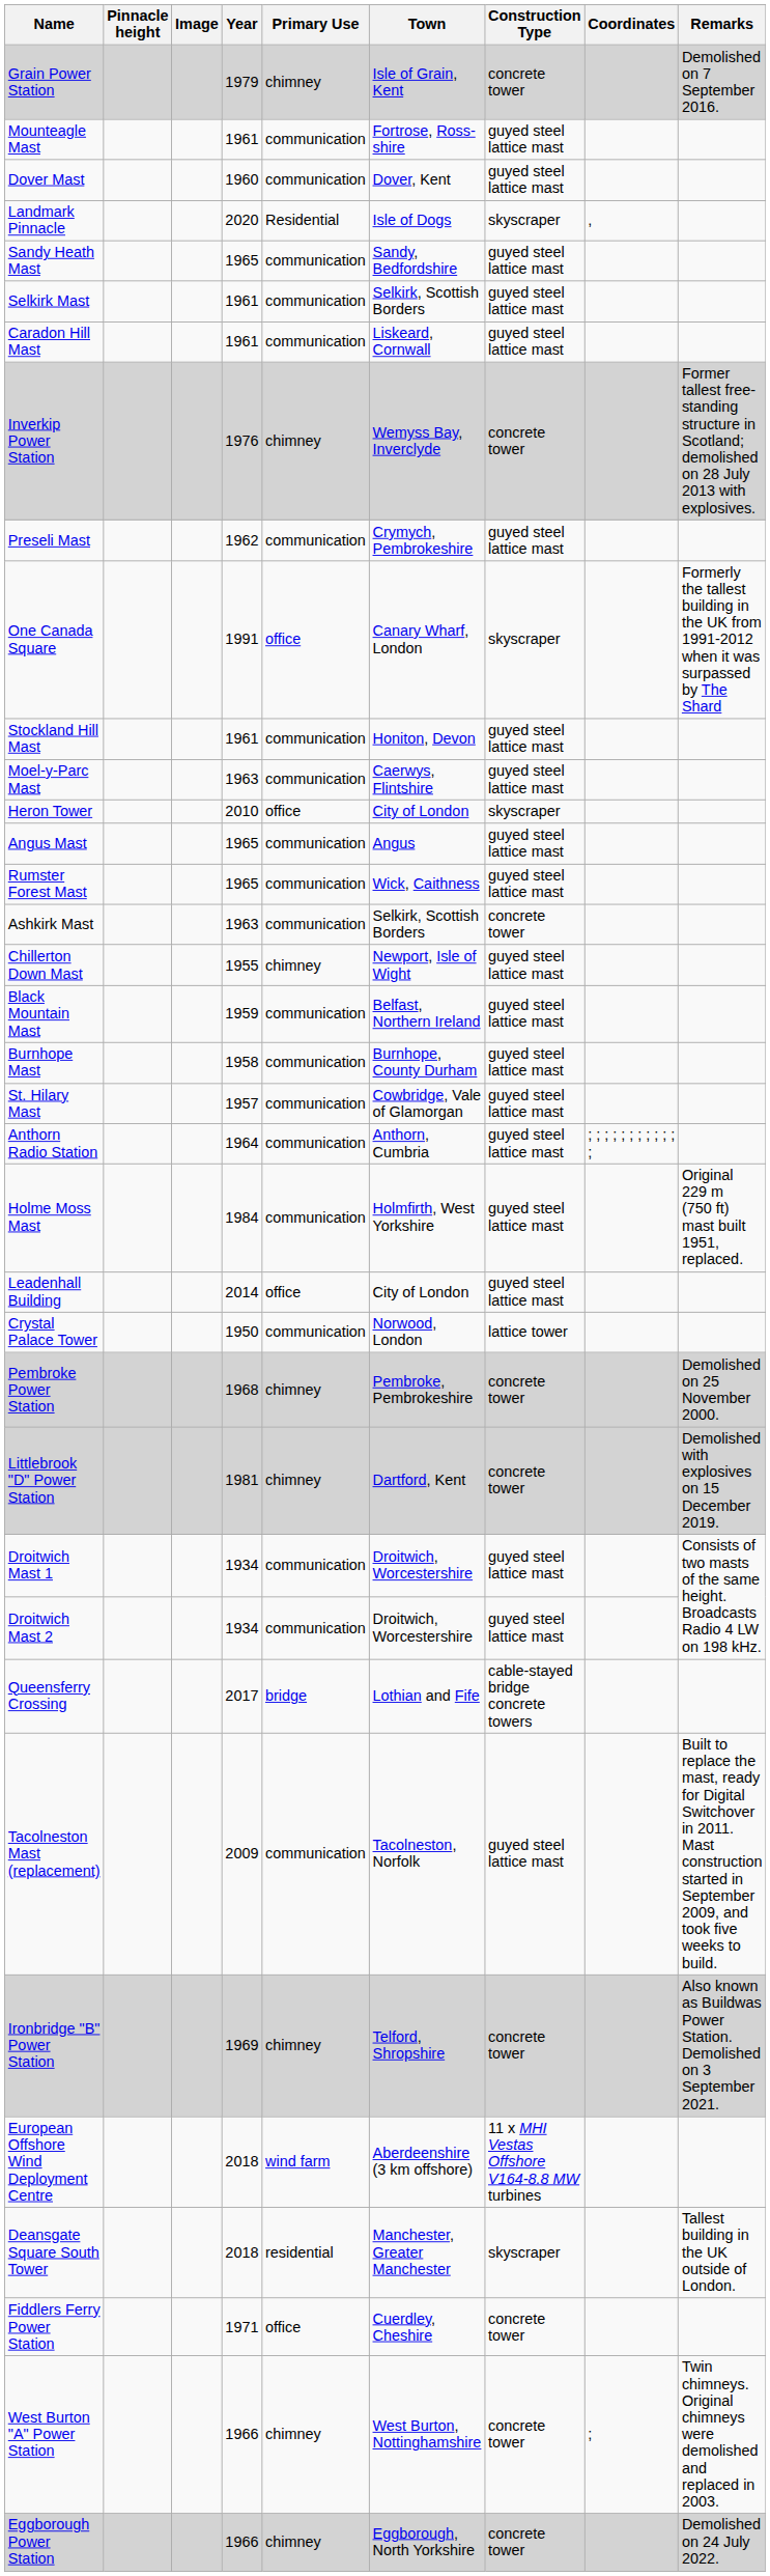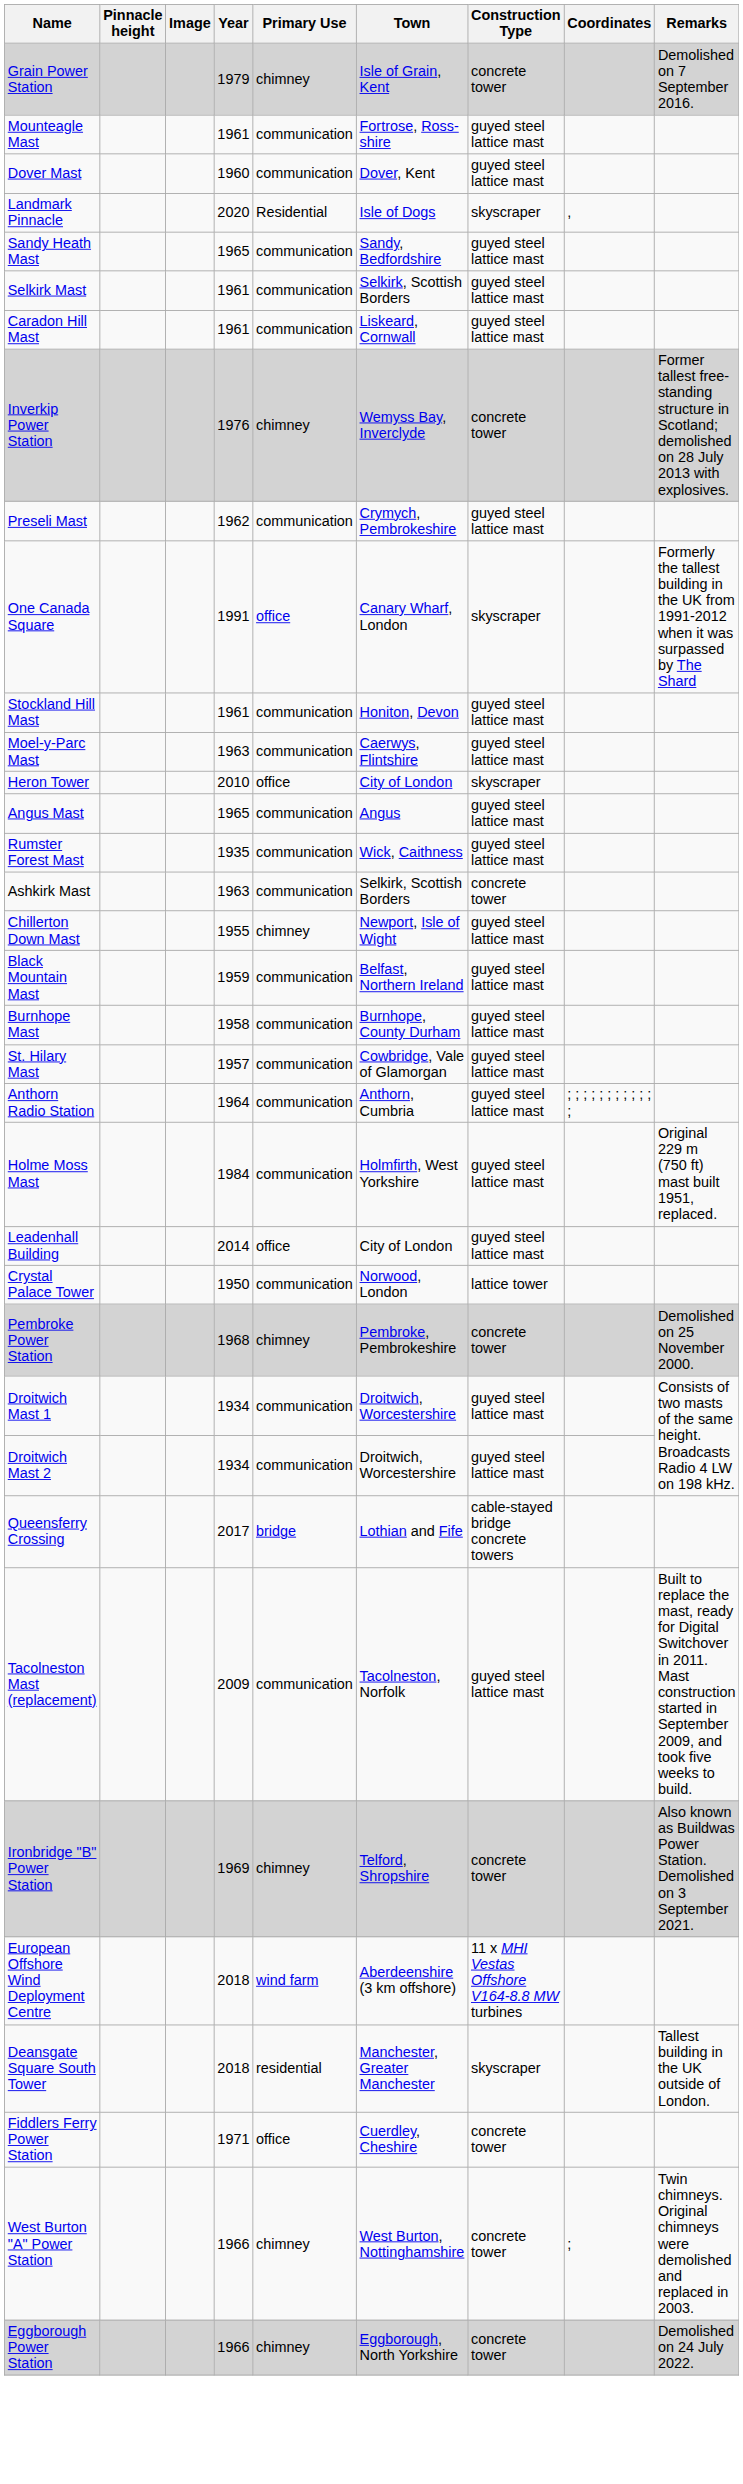 <table class="wikitable sortable">
 <tr>
 <th>Name</th>
 <th>Pinnacle height</th>
 <th>Image</th>
 <th>Year</th>
 <th>Primary Use</th>
 <th>Town</th>
 <th>Construction Type</th>
 <th>Coordinates</th>
 <th>Remarks</th>
 </tr>
 <tr bgcolor=#D3D3D3>
 <td><a href='#'>Grain Power Station</a></td>
 <td></td>
 <td></td>
 <td>1979</td>
 <td>chimney</td>
 <td><a href='#'>Isle of Grain</a>, <a href='#'>Kent</a></td>
 <td>concrete tower</td>
 <td></td>
 <td>Demolished on 7 September 2016.</td>
 </tr>
 <tr>
 <td><a href='#'>Mounteagle Mast</a></td>
 <td nowrap></td>
 <td></td>
 <td>1961</td>
 <td>communication</td>
 <td><a href='#'>Fortrose</a>, <a href='#'>Ross-shire</a></td>
 <td>guyed steel lattice mast</td>
 <td></td>
 <td></td>
 </tr>
 <tr>
 <td><a href='#'>Dover Mast</a></td>
 <td></td>
 <td></td>
 <td>1960</td>
 <td>communication</td>
 <td><a href='#'>Dover</a>, Kent</td>
 <td>guyed steel lattice mast</td>
 <td></td>
 <td></td>
 </tr>
 <tr>
 <td><a href='#'>Landmark Pinnacle</a></td>
 <td></td>
 <td></td>
 <td>2020</td>
 <td>Residential</td>
 <td><a href='#'>Isle of Dogs</a></td>
 <td>skyscraper</td>
 <td>,<br></td>
 <td></td>
 </tr>
 <tr>
 <td><a href='#'>Sandy Heath Mast</a></td>
 <td></td>
 <td></td>
 <td>1965</td>
 <td>communication</td>
 <td><a href='#'>Sandy</a>, <a href='#'>Bedfordshire</a></td>
 <td>guyed steel lattice mast</td>
 <td></td>
 <td></td>
 </tr>
 <tr>
 <td><a href='#'>Selkirk Mast</a></td>
 <td></td>
 <td></td>
 <td>1961</td>
 <td>communication</td>
 <td><a href='#'>Selkirk</a>, Scottish Borders</td>
 <td>guyed steel lattice mast</td>
 <td></td>
 <td></td>
 </tr>
 <tr>
 <td><a href='#'>Caradon Hill Mast</a></td>
 <td></td>
 <td></td>
 <td>1961</td>
 <td>communication</td>
 <td><a href='#'>Liskeard</a>, <a href='#'>Cornwall</a></td>
 <td>guyed steel lattice mast</td>
 <td></td>
 <td></td>
 </tr>
 <tr bgcolor=#D3D3D3>
 <td><a href='#'>Inverkip Power Station</a></td>
 <td></td>
 <td></td>
 <td>1976</td>
 <td>chimney</td>
 <td><a href='#'>Wemyss Bay</a>, <a href='#'>Inverclyde</a></td>
 <td>concrete tower</td>
 <td></td>
 <td>Former tallest free-standing structure in Scotland; demolished on 28 July 2013 with explosives.</td>
 </tr>
 <tr>
 <td><a href='#'>Preseli Mast</a></td>
 <td></td>
 <td></td>
 <td>1962</td>
 <td>communication</td>
 <td><a href='#'>Crymych</a>, <a href='#'>Pembrokeshire</a></td>
 <td>guyed steel lattice mast</td>
 <td></td>
 <td></td>
 </tr>
 <tr>
 <td><a href='#'>One Canada Square</a></td>
 <td></td>
 <td></td>
 <td>1991</td>
 <td><a href='#'>office</a></td>
 <td><a href='#'>Canary Wharf</a>, London</td>
 <td>skyscraper</td>
 <td></td>
 <td>Formerly the tallest building in the UK from 1991-2012 when it was surpassed by <a href='#'>The Shard</a></td>
 </tr>
 <tr>
 <td><a href='#'>Stockland Hill Mast</a></td>
 <td></td>
 <td></td>
 <td>1961</td>
 <td>communication</td>
 <td><a href='#'>Honiton</a>, <a href='#'>Devon</a></td>
 <td>guyed steel lattice mast</td>
 <td></td>
 <td></td>
 </tr>
 <tr>
 <td><a href='#'>Moel-y-Parc Mast</a></td>
 <td></td>
 <td></td>
 <td>1963</td>
 <td>communication</td>
 <td><a href='#'>Caerwys</a>, <a href='#'>Flintshire</a></td>
 <td>guyed steel lattice mast</td>
 <td></td>
 <td></td>
 </tr>
 <tr>
 <td><a href='#'>Heron Tower</a></td>
 <td></td>
 <td></td>
 <td>2010</td>
 <td>office</td>
 <td><a href='#'>City of London</a></td>
 <td>skyscraper</td>
 <td></td>
 <td></td>
 </tr>
 <tr>
 <td><a href='#'>Angus Mast</a></td>
 <td></td>
 <td></td>
 <td>1965</td>
 <td>communication</td>
 <td><a href='#'>Angus</a></td>
 <td>guyed steel lattice mast</td>
 <td></td>
 <td></td>
 </tr>
 <tr>
 <td><a href='#'>Rumster Forest Mast</a></td>
 <td></td>
 <td></td>
-<td>1965</td>
+<td>1935</td>
 <td>communication</td>
 <td><a href='#'>Wick</a>, <a href='#'>Caithness</a></td>
 <td>guyed steel lattice mast</td>
 <td></td>
 <td></td>
 </tr>
 <tr>
 <td>Ashkirk Mast</td>
 <td></td>
 <td></td>
 <td>1963</td>
 <td>communication</td>
 <td>Selkirk, Scottish Borders</td>
 <td>concrete tower</td>
 <td></td>
 <td></td>
 </tr>
 <tr>
 <td><a href='#'>Chillerton Down Mast</a></td>
 <td></td>
 <td></td>
 <td>1955</td>
 <td>chimney</td>
 <td><a href='#'>Newport</a>, <a href='#'>Isle of Wight</a></td>
 <td>guyed steel lattice mast</td>
 <td></td>
 <td></td>
 </tr>
 <tr>
 <td><a href='#'>Black Mountain Mast</a></td>
 <td></td>
 <td></td>
 <td>1959</td>
 <td>communication</td>
 <td><a href='#'>Belfast</a>, <a href='#'>Northern Ireland</a></td>
 <td>guyed steel lattice mast</td>
 <td></td>
 <td></td>
 </tr>
 <tr>
 <td><a href='#'>Burnhope Mast</a></td>
 <td></td>
 <td></td>
 <td>1958</td>
 <td>communication</td>
 <td><a href='#'>Burnhope</a>, <a href='#'>County Durham</a></td>
 <td>guyed steel lattice mast</td>
 <td></td>
 <td></td>
 </tr>
 <tr>
 <td><a href='#'>St. Hilary Mast</a></td>
 <td></td>
 <td></td>
 <td>1957</td>
 <td>communication</td>
 <td><a href='#'>Cowbridge</a>, Vale of Glamorgan</td>
 <td>guyed steel lattice mast</td>
 <td></td>
 <td></td>
 </tr>
 <tr>
 <td><a href='#'>Anthorn Radio Station</a></td>
 <td></td>
 <td></td>
 <td>1964</td>
 <td>communication</td>
 <td><a href='#'>Anthorn</a>, Cumbria</td>
 <td>guyed steel lattice mast</td>
 <td> ;  ;  ;  ;  ;  ;  ;  ;  ;  ;  ;  ; </td>
 <td></td>
 </tr>
 <tr>
 <td><a href='#'>Holme Moss Mast</a></td>
 <td></td>
 <td></td>
 <td>1984</td>
 <td>communication</td>
 <td><a href='#'>Holmfirth</a>, West Yorkshire</td>
 <td>guyed steel lattice mast</td>
 <td></td>
 <td>Original 229 m (750 ft) mast built 1951, replaced.</td>
 </tr>
 <tr>
 <td><a href='#'>Leadenhall Building</a></td>
 <td></td>
 <td></td>
 <td>2014</td>
 <td>office</td>
 <td>City of London</td>
 <td>guyed steel lattice mast</td>
 <td></td>
 <td></td>
 </tr>
 <tr>
 <td><a href='#'>Crystal Palace Tower</a></td>
 <td></td>
 <td></td>
 <td>1950</td>
 <td>communication</td>
 <td><a href='#'>Norwood</a>, London</td>
 <td>lattice tower</td>
 <td></td>
 <td></td>
 </tr>
 <tr bgcolor=#D3D3D3>
 <td><a href='#'>Pembroke Power Station</a></td>
 <td></td>
 <td></td>
 <td>1968</td>
 <td>chimney</td>
 <td><a href='#'>Pembroke</a>, Pembrokeshire</td>
 <td>concrete tower</td>
 <td></td>
 <td>Demolished on 25 November 2000.</td>
 </tr>
-<tr bgcolor=#D3D3D3>
-<td><a href='#'>Littlebrook "D" Power Station</a></td>
-<td></td>
-<td></td>
-<td>1981</td>
-<td>chimney</td>
-<td><a href='#'>Dartford</a>, Kent</td>
-<td>concrete tower</td>
-<td></td>
-<td>Demolished with explosives on 15 December 2019.</td>
-</tr>
 <tr>
 <td><a href='#'>Droitwich Mast 1</a></td>
 <td></td>
 <td></td>
 <td>1934</td>
 <td>communication</td>
 <td><a href='#'>Droitwich</a>, <a href='#'>Worcestershire</a></td>
 <td>guyed steel lattice mast</td>
 <td></td>
 <td rowspan="2">Consists of two masts of the same height. Broadcasts Radio 4 LW on 198 kHz.</td>
 </tr>
 <tr>
 <td><a href='#'>Droitwich Mast 2</a></td>
 <td></td>
 <td></td>
 <td>1934</td>
 <td>communication</td>
 <td>Droitwich, Worcestershire</td>
 <td>guyed steel lattice mast</td>
 <td></td>
 </tr>
 <tr>
 <td><a href='#'>Queensferry Crossing</a></td>
 <td></td>
 <td></td>
 <td>2017</td>
 <td><a href='#'>bridge</a></td>
 <td><a href='#'>Lothian</a> and <a href='#'>Fife</a></td>
 <td>cable-stayed bridge concrete towers</td>
 <td></td>
 <td></td>
 </tr>
 <tr>
 <td><a href='#'>Tacolneston Mast (replacement)</a></td>
 <td></td>
 <td></td>
 <td>2009</td>
 <td>communication</td>
 <td><a href='#'>Tacolneston</a>, Norfolk</td>
 <td>guyed steel lattice mast</td>
 <td></td>
 <td>Built to replace the  mast, ready for Digital Switchover in 2011. Mast construction started in September 2009, and took five weeks to build.</td>
 </tr>
 <tr bgcolor=#D3D3D3>
 <td><a href='#'>Ironbridge "B" Power Station</a></td>
 <td></td>
 <td></td>
 <td>1969</td>
 <td>chimney</td>
 <td><a href='#'>Telford</a>, <a href='#'>Shropshire</a></td>
 <td>concrete tower</td>
 <td></td>
 <td>Also known as Buildwas Power Station. Demolished on 3 September 2021.</td>
 </tr>
 <tr>
 <td><a href='#'>European Offshore Wind Deployment Centre</a></td>
 <td></td>
 <td></td>
 <td>2018</td>
 <td><a href='#'>wind farm</a></td>
 <td><a href='#'>Aberdeenshire</a> (3 km offshore)</td>
 <td>11 x <em><a href='#'>MHI Vestas Offshore V164-8.8 MW</a></em> turbines</td>
 <td></td>
 <td></td>
 </tr>
 <tr>
 <td><a href='#'>Deansgate Square South Tower</a></td>
 <td></td>
 <td></td>
 <td>2018</td>
 <td>residential</td>
 <td><a href='#'>Manchester</a>, <a href='#'>Greater Manchester</a></td>
 <td>skyscraper</td>
 <td></td>
 <td>Tallest building in the UK outside of London.</td>
 </tr>
 <tr>
 <td><a href='#'>Fiddlers Ferry Power Station</a></td>
 <td></td>
 <td></td>
 <td>1971</td>
 <td>office</td>
 <td><a href='#'>Cuerdley</a>, <a href='#'>Cheshire</a></td>
 <td>concrete tower</td>
 <td></td>
 <td></td>
 </tr>
 <tr>
 <td><a href='#'>West Burton "A" Power Station</a></td>
 <td></td>
 <td></td>
 <td>1966</td>
 <td>chimney</td>
 <td><a href='#'>West Burton</a>, <a href='#'>Nottinghamshire</a></td>
 <td>concrete tower</td>
 <td> ; </td>
 <td>Twin chimneys. Original chimneys were demolished and replaced in 2003.</td>
 </tr>
 <tr bgcolor=#D3D3D3>
 <td><a href='#'>Eggborough Power Station</a></td>
 <td></td>
 <td></td>
 <td>1966</td>
 <td>chimney</td>
 <td><a href='#'>Eggborough</a>, North Yorkshire</td>
 <td>concrete tower</td>
 <td></td>
 <td>Demolished on 24 July 2022.</td>
 </tr>
 </table>
